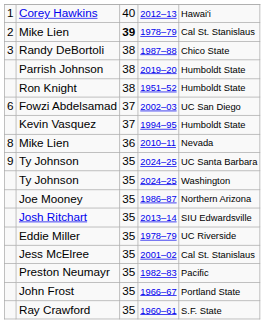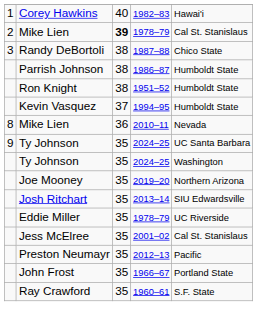 <table class="wikitable">
 <tr>
 </tr>
 <tr>
 <td>1</td>
 <td><a href='#'>Corey Hawkins</a></td>
 <td>40</td>
-<td style="font-size:80%;"><a href='#'>2012–13</a></td>
+<td style="font-size:80%;"><a href='#'>1982–83</a></td>
 <td style="font-size:80%;">Hawai'i</td>
 </tr>
 <tr>
 <td>2</td>
 <td>Mike Lien</td>
 <td><strong>39</strong></td>
 <td style="font-size:80%;"><a href='#'>1978–79</a></td>
 <td style="font-size:80%;">Cal St. Stanislaus</td>
 </tr>
 <tr>
 <td>3</td>
 <td>Randy DeBortoli</td>
 <td>38</td>
 <td style="font-size:80%;"><a href='#'>1987–88</a></td>
 <td style="font-size:80%;">Chico State</td>
 </tr>
 <tr>
 <td></td>
 <td>Parrish Johnson</td>
 <td>38</td>
-<td style="font-size:80%;"><a href='#'>2019–20</a></td>
+<td style="font-size:80%;"><a href='#'>1986–87</a></td>
 <td style="font-size:80%;">Humboldt State</td>
 </tr>
 <tr>
 <td></td>
 <td>Ron Knight</td>
 <td>38</td>
 <td style="font-size:80%;"><a href='#'>1951–52</a></td>
 <td style="font-size:80%;">Humboldt State</td>
-</tr>
-<tr>
-<td>6</td>
-<td>Fowzi Abdelsamad</td>
-<td>37</td>
-<td style="font-size:80%;"><a href='#'>2002–03</a></td>
-<td style="font-size:80%;">UC San Diego</td>
 </tr>
 <tr>
 <td></td>
 <td>Kevin Vasquez</td>
 <td>37</td>
 <td style="font-size:80%;"><a href='#'>1994–95</a></td>
 <td style="font-size:80%;">Humboldt State</td>
 </tr>
 <tr>
 <td>8</td>
 <td>Mike Lien</td>
 <td>36</td>
 <td style="font-size:80%;"><a href='#'>2010–11</a></td>
 <td style="font-size:80%;">Nevada</td>
 </tr>
 <tr>
 <td>9</td>
 <td>Ty Johnson</td>
 <td>35</td>
 <td style="font-size:80%;"><a href='#'>2024–25</a></td>
 <td style="font-size:80%;">UC Santa Barbara</td>
 </tr>
 <tr>
 <td></td>
 <td>Ty Johnson</td>
 <td>35</td>
 <td style="font-size:80%;"><a href='#'>2024–25</a></td>
 <td style="font-size:80%;">Washington</td>
 </tr>
 <tr>
 <td></td>
 <td>Joe Mooney</td>
 <td>35</td>
-<td style="font-size:80%;"><a href='#'>1986–87</a></td>
+<td style="font-size:80%;"><a href='#'>2019–20</a></td>
 <td style="font-size:80%;">Northern Arizona</td>
 </tr>
 <tr>
 <td></td>
 <td><a href='#'>Josh Ritchart</a></td>
 <td>35</td>
 <td style="font-size:80%;"><a href='#'>2013–14</a></td>
 <td style="font-size:80%;">SIU Edwardsville</td>
 </tr>
 <tr>
 <td></td>
 <td>Eddie Miller</td>
 <td>35</td>
 <td style="font-size:80%;"><a href='#'>1978–79</a></td>
 <td style="font-size:80%;">UC Riverside</td>
 </tr>
 <tr>
 <td></td>
 <td>Jess McElree</td>
 <td>35</td>
 <td style="font-size:80%;"><a href='#'>2001–02</a></td>
 <td style="font-size:80%;">Cal St. Stanislaus</td>
 </tr>
 <tr>
 <td></td>
 <td>Preston Neumayr</td>
 <td>35</td>
-<td style="font-size:80%;"><a href='#'>1982–83</a></td>
+<td style="font-size:80%;"><a href='#'>2012–13</a></td>
 <td style="font-size:80%;">Pacific</td>
 </tr>
 <tr>
 <td></td>
 <td>John Frost</td>
 <td>35</td>
 <td style="font-size:80%;"><a href='#'>1966–67</a></td>
 <td style="font-size:80%;">Portland State</td>
 </tr>
 <tr>
 <td></td>
 <td>Ray Crawford</td>
 <td>35</td>
 <td style="font-size:80%;"><a href='#'>1960–61</a></td>
 <td style="font-size:80%;">S.F. State</td>
 </tr>
 </table>
